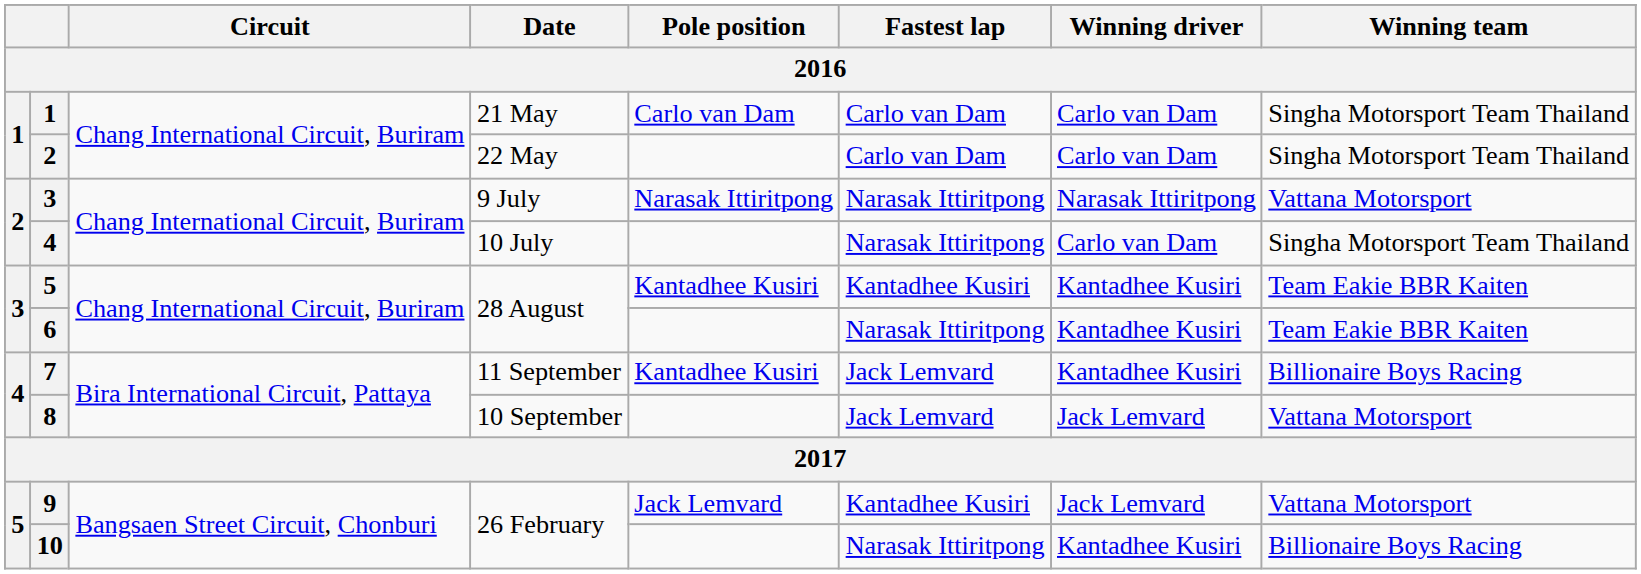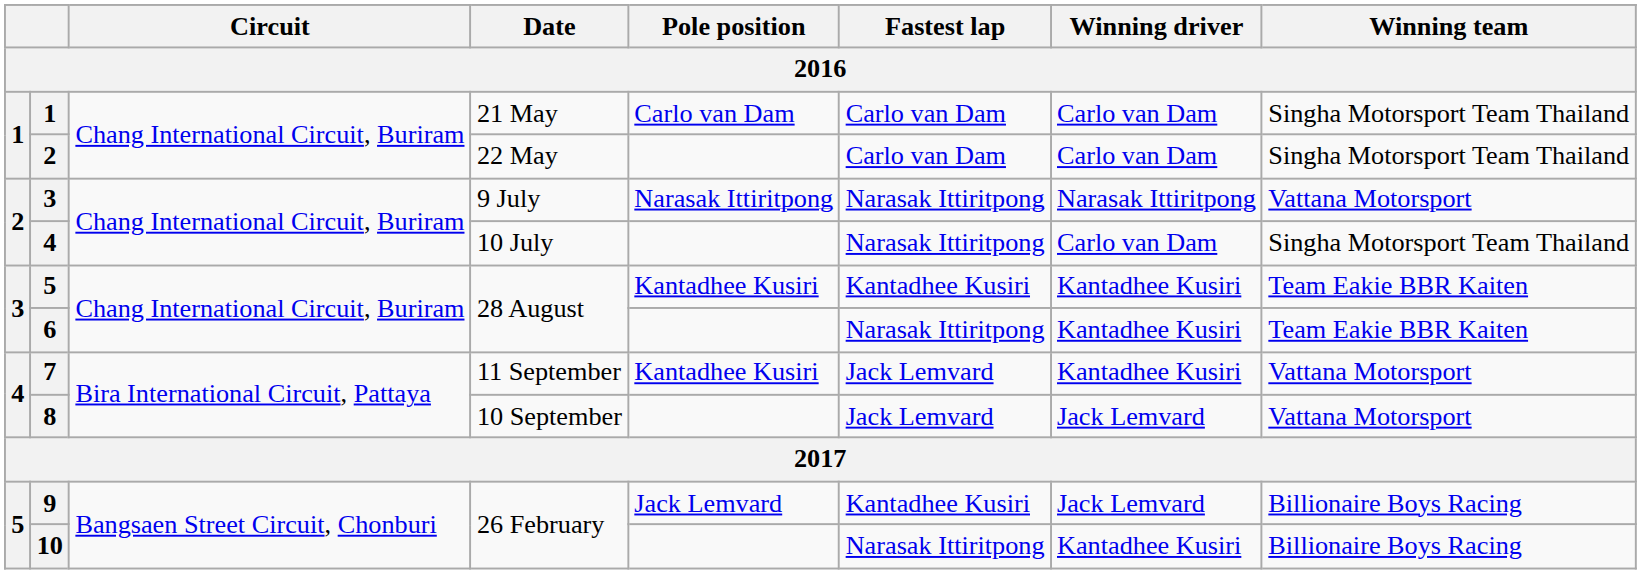 <table class="wikitable" style="font-size: 85%;">
 <tr>
 <th colspan=2></th>
 <th>Circuit</th>
 <th>Date</th>
 <th>Pole position</th>
 <th>Fastest lap</th>
 <th>Winning driver</th>
 <th>Winning team</th>
 </tr>
 <tr>
 <th align=center colspan=8>2016</th>
 </tr>
 <tr>
 <th rowspan=2>1</th>
 <th>1</th>
 <td rowspan=2><a href='#'>Chang International Circuit</a>, <a href='#'>Buriram</a></td>
 <td>21 May</td>
 <td> <a href='#'>Carlo van Dam</a></td>
 <td> <a href='#'>Carlo van Dam</a></td>
 <td> <a href='#'>Carlo van Dam</a></td>
 <td> Singha Motorsport Team Thailand</td>
 </tr>
 <tr>
 <th>2</th>
 <td>22 May</td>
 <td></td>
 <td> <a href='#'>Carlo van Dam</a></td>
 <td> <a href='#'>Carlo van Dam</a></td>
 <td> Singha Motorsport Team Thailand</td>
 </tr>
 <tr>
 <th rowspan=2>2</th>
 <th>3</th>
 <td rowspan=2><a href='#'>Chang International Circuit</a>, <a href='#'>Buriram</a></td>
 <td>9 July</td>
 <td> <a href='#'>Narasak Ittiritpong</a></td>
 <td> <a href='#'>Narasak Ittiritpong</a></td>
 <td> <a href='#'>Narasak Ittiritpong</a></td>
 <td> <a href='#'>Vattana Motorsport</a></td>
 </tr>
 <tr>
 <th>4</th>
 <td>10 July</td>
 <td></td>
 <td> <a href='#'>Narasak Ittiritpong</a></td>
 <td> <a href='#'>Carlo van Dam</a></td>
 <td> Singha Motorsport Team Thailand</td>
 </tr>
 <tr>
 <th rowspan=2>3</th>
 <th>5</th>
 <td rowspan=2><a href='#'>Chang International Circuit</a>, <a href='#'>Buriram</a></td>
 <td rowspan=2>28 August</td>
 <td> <a href='#'>Kantadhee Kusiri</a></td>
 <td> <a href='#'>Kantadhee Kusiri</a></td>
 <td> <a href='#'>Kantadhee Kusiri</a></td>
 <td> <a href='#'>Team Eakie BBR Kaiten</a></td>
 </tr>
 <tr>
 <th>6</th>
 <td></td>
 <td> <a href='#'>Narasak Ittiritpong</a></td>
 <td> <a href='#'>Kantadhee Kusiri</a></td>
 <td> <a href='#'>Team Eakie BBR Kaiten</a></td>
 </tr>
 <tr>
 <th rowspan=2>4</th>
 <th>7</th>
 <td rowspan=2><a href='#'>Bira International Circuit</a>, <a href='#'>Pattaya</a></td>
 <td>11 September</td>
 <td> <a href='#'>Kantadhee Kusiri</a></td>
 <td> <a href='#'>Jack Lemvard</a></td>
 <td> <a href='#'>Kantadhee Kusiri</a></td>
-<td> <a href='#'>Billionaire Boys Racing</a></td>
+<td> <a href='#'>Vattana Motorsport</a></td>
 </tr>
 <tr>
 <th>8</th>
 <td>10 September</td>
 <td></td>
 <td> <a href='#'>Jack Lemvard</a></td>
 <td> <a href='#'>Jack Lemvard</a></td>
 <td> <a href='#'>Vattana Motorsport</a></td>
 </tr>
 <tr>
 <th align=center colspan=8>2017</th>
 </tr>
 <tr>
 <th rowspan=2>5</th>
 <th>9</th>
 <td rowspan=2><a href='#'>Bangsaen Street Circuit</a>, <a href='#'>Chonburi</a></td>
 <td rowspan=2>26 February</td>
 <td> <a href='#'>Jack Lemvard</a></td>
 <td> <a href='#'>Kantadhee Kusiri</a></td>
 <td> <a href='#'>Jack Lemvard</a></td>
-<td> <a href='#'>Vattana Motorsport</a></td>
+<td> <a href='#'>Billionaire Boys Racing</a></td>
 </tr>
 <tr>
 <th>10</th>
 <td></td>
 <td> <a href='#'>Narasak Ittiritpong</a></td>
 <td> <a href='#'>Kantadhee Kusiri</a></td>
 <td> <a href='#'>Billionaire Boys Racing</a></td>
 </tr>
 </table>
